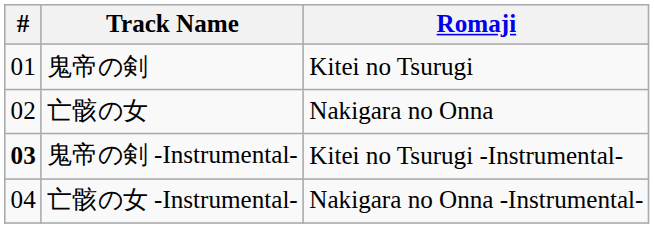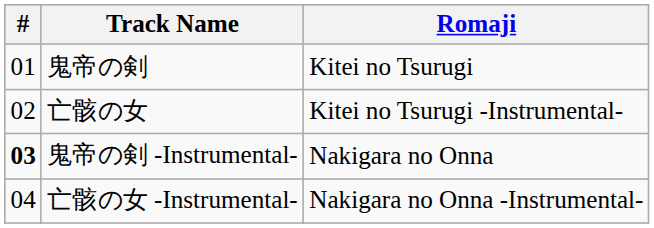 <table class="wikitable">
 <tr>
 <th>#</th>
 <th>Track Name</th>
 <th><a href='#'>Romaji</a></th>
 </tr>
 <tr>
 <td>01</td>
 <td>鬼帝の剣</td>
 <td>Kitei no Tsurugi</td>
 </tr>
 <tr>
 <td>02</td>
 <td>亡骸の女</td>
-<td>Nakigara no Onna</td>
+<td>Kitei no Tsurugi -Instrumental-</td>
 </tr>
 <tr>
 <td><strong>03</strong></td>
 <td>鬼帝の剣 -Instrumental-</td>
-<td>Kitei no Tsurugi -Instrumental-</td>
+<td>Nakigara no Onna</td>
 </tr>
 <tr>
 <td>04</td>
 <td>亡骸の女 -Instrumental-</td>
 <td>Nakigara no Onna -Instrumental-</td>
 </tr>
 </table>
